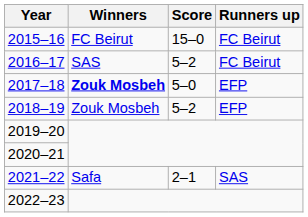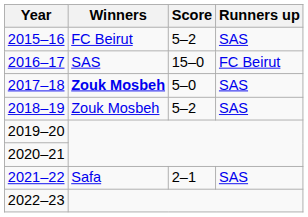 <table class="sortable wikitable">
 <tr>
 <th>Year</th>
 <th>Winners</th>
 <th>Score</th>
 <th>Runners up</th>
 </tr>
 <tr>
 <td><a href='#'>2015–16</a></td>
 <td><a href='#'>FC Beirut</a></td>
-<td>15–0</td>
-<td><a href='#'>FC Beirut</a></td>
+<td>5–2</td>
+<td><a href='#'>SAS</a></td>
 </tr>
 <tr>
 <td><a href='#'>2016–17</a></td>
 <td><a href='#'>SAS</a></td>
-<td>5–2</td>
+<td>15–0</td>
 <td><a href='#'>FC Beirut</a></td>
 </tr>
 <tr>
 <td><a href='#'>2017–18</a></td>
 <td><strong><a href='#'>Zouk Mosbeh</a></strong></td>
 <td>5–0</td>
-<td><a href='#'>EFP</a></td>
+<td><a href='#'>SAS</a></td>
 </tr>
 <tr>
 <td><a href='#'>2018–19</a></td>
 <td><a href='#'>Zouk Mosbeh</a></td>
 <td>5–2</td>
-<td><a href='#'>EFP</a></td>
+<td><a href='#'>SAS</a></td>
 </tr>
 <tr>
 <td>2019–20</td>
 <td colspan="3" rowspan="2"></td>
 </tr>
 <tr>
 <td>2020–21</td>
 </tr>
 <tr>
 <td><a href='#'>2021–22</a></td>
 <td><a href='#'>Safa</a></td>
 <td>2–1</td>
 <td><a href='#'>SAS</a></td>
 </tr>
 <tr>
 <td>2022–23</td>
 <td colspan="3"></td>
 </tr>
 </table>
